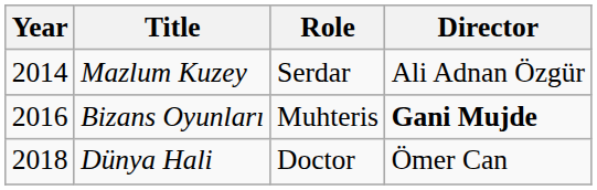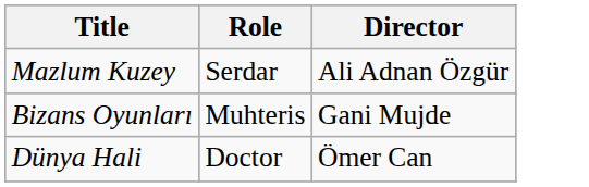 <table class="wikitable sortable">
 <tr>
-<th>Year</th>
 <th>Title</th>
 <th>Role</th>
 <th>Director</th>
 </tr>
 <tr>
-<td>2014</td>
 <td><em>Mazlum Kuzey</em></td>
 <td>Serdar</td>
 <td>Ali Adnan Özgür</td>
 </tr>
 <tr>
-<td>2016</td>
 <td><em>Bizans Oyunları</em></td>
 <td>Muhteris</td>
-<td><strong>Gani Mujde</strong></td>
+<td>Gani Mujde</td>
 </tr>
 <tr>
-<td>2018</td>
 <td><em>Dünya Hali</em></td>
 <td>Doctor</td>
 <td>Ömer Can</td>
 </tr>
 </table>
